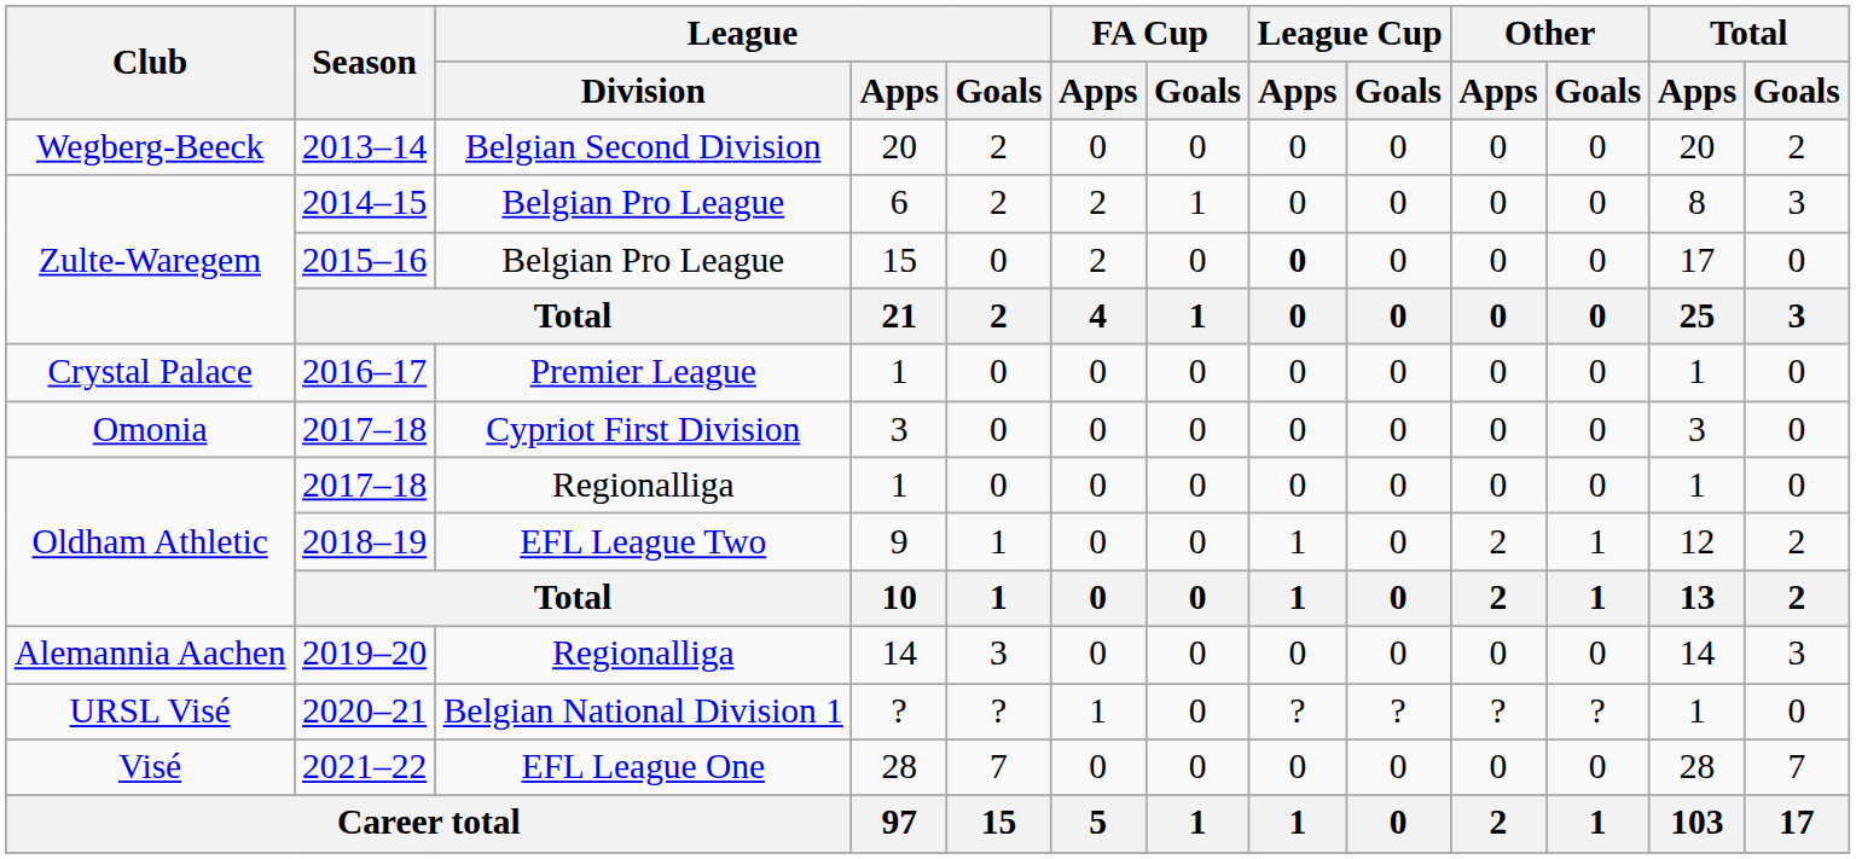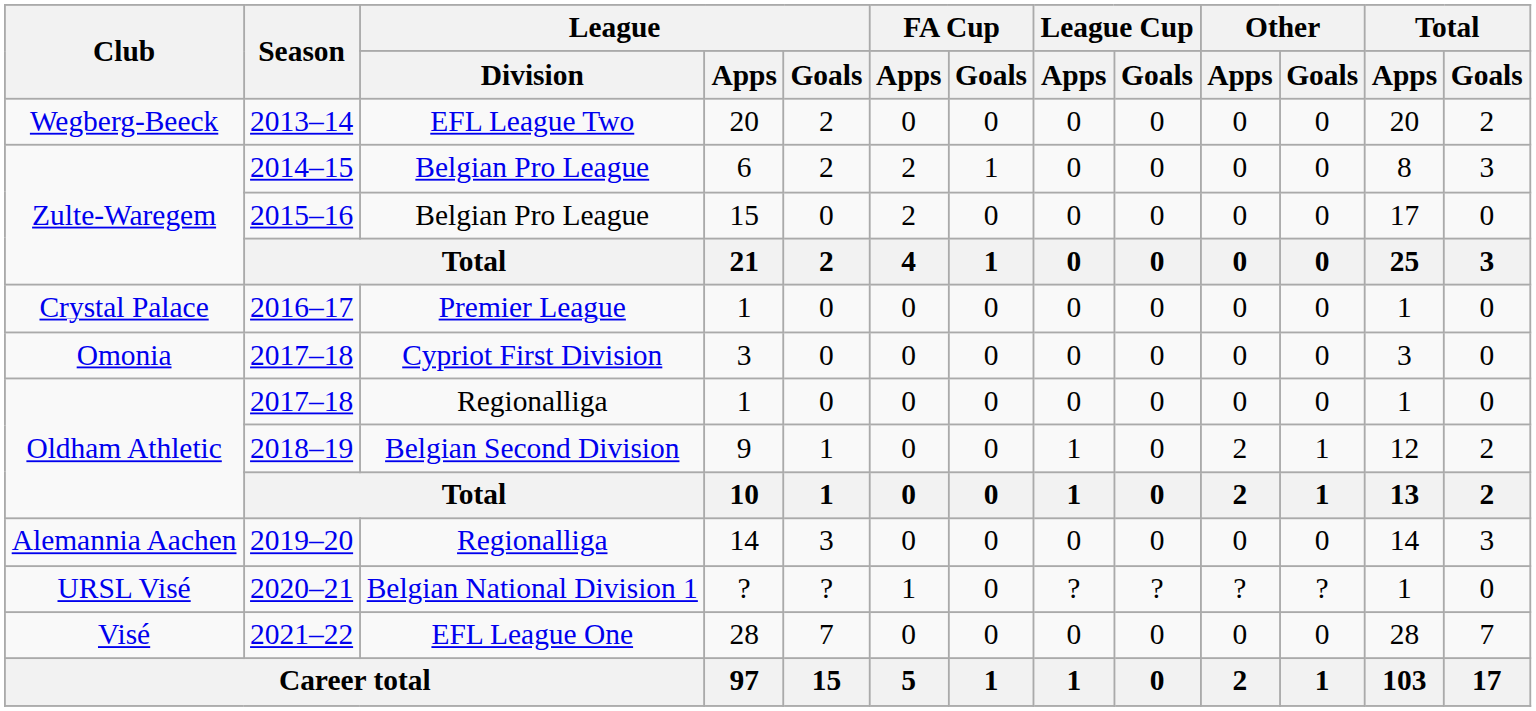 <table class="wikitable" style="text-align: center;">
 <tr>
 <th rowspan=2>Club</th>
 <th rowspan=2>Season</th>
 <th colspan=3>League</th>
 <th colspan=2>FA Cup</th>
 <th colspan=2>League Cup</th>
 <th colspan=2>Other</th>
 <th colspan=2>Total</th>
 </tr>
 <tr>
 <th>Division</th>
 <th>Apps</th>
 <th>Goals</th>
 <th>Apps</th>
 <th>Goals</th>
 <th>Apps</th>
 <th>Goals</th>
 <th>Apps</th>
 <th>Goals</th>
 <th>Apps</th>
 <th>Goals</th>
 </tr>
 <tr>
 <td><a href='#'>Wegberg-Beeck</a></td>
 <td><a href='#'>2013–14</a></td>
-<td><a href='#'>Belgian Second Division</a></td>
+<td><a href='#'>EFL League Two</a></td>
 <td>20</td>
 <td>2</td>
 <td>0</td>
 <td>0</td>
 <td>0</td>
 <td>0</td>
 <td>0</td>
 <td>0</td>
 <td>20</td>
 <td>2</td>
 </tr>
 <tr>
 <td rowspan=3><a href='#'>Zulte-Waregem</a></td>
 <td><a href='#'>2014–15</a></td>
 <td><a href='#'>Belgian Pro League</a></td>
 <td>6</td>
 <td>2</td>
 <td>2</td>
 <td>1</td>
 <td>0</td>
 <td>0</td>
 <td>0</td>
 <td>0</td>
 <td>8</td>
 <td>3</td>
 </tr>
 <tr>
 <td><a href='#'>2015–16</a></td>
 <td>Belgian Pro League</td>
 <td>15</td>
 <td>0</td>
 <td>2</td>
 <td>0</td>
-<td><strong>0</strong></td>
+<td>0</td>
 <td>0</td>
 <td>0</td>
 <td>0</td>
 <td>17</td>
 <td>0</td>
 </tr>
 <tr>
 <th colspan=2>Total</th>
 <th>21</th>
 <th>2</th>
 <th>4</th>
 <th>1</th>
 <th>0</th>
 <th>0</th>
 <th>0</th>
 <th>0</th>
 <th>25</th>
 <th>3</th>
 </tr>
 <tr>
 <td><a href='#'>Crystal Palace</a></td>
 <td><a href='#'>2016–17</a></td>
 <td><a href='#'>Premier League</a></td>
 <td>1</td>
 <td>0</td>
 <td>0</td>
 <td>0</td>
 <td>0</td>
 <td>0</td>
 <td>0</td>
 <td>0</td>
 <td>1</td>
 <td>0</td>
 </tr>
 <tr>
 <td><a href='#'>Omonia</a></td>
 <td><a href='#'>2017–18</a></td>
 <td><a href='#'>Cypriot First Division</a></td>
 <td>3</td>
 <td>0</td>
 <td>0</td>
 <td>0</td>
 <td>0</td>
 <td>0</td>
 <td>0</td>
 <td>0</td>
 <td>3</td>
 <td>0</td>
 </tr>
 <tr>
 <td rowspan="3"><a href='#'>Oldham Athletic</a></td>
 <td><a href='#'>2017–18</a></td>
 <td>Regionalliga</td>
 <td>1</td>
 <td>0</td>
 <td>0</td>
 <td>0</td>
 <td>0</td>
 <td>0</td>
 <td>0</td>
 <td>0</td>
 <td>1</td>
 <td>0</td>
 </tr>
 <tr>
 <td><a href='#'>2018–19</a></td>
-<td><a href='#'>EFL League Two</a></td>
+<td><a href='#'>Belgian Second Division</a></td>
 <td>9</td>
 <td>1</td>
 <td>0</td>
 <td>0</td>
 <td>1</td>
 <td>0</td>
 <td>2</td>
 <td>1</td>
 <td>12</td>
 <td>2</td>
 </tr>
 <tr>
 <th colspan="2">Total</th>
 <th>10</th>
 <th>1</th>
 <th>0</th>
 <th>0</th>
 <th>1</th>
 <th>0</th>
 <th>2</th>
 <th>1</th>
 <th>13</th>
 <th>2</th>
 </tr>
 <tr>
 <td><a href='#'>Alemannia Aachen</a></td>
 <td><a href='#'>2019–20</a></td>
 <td><a href='#'>Regionalliga</a></td>
 <td>14</td>
 <td>3</td>
 <td>0</td>
 <td>0</td>
 <td>0</td>
 <td>0</td>
 <td>0</td>
 <td>0</td>
 <td>14</td>
 <td>3</td>
 </tr>
 <tr>
 <td><a href='#'>URSL Visé</a></td>
 <td><a href='#'>2020–21</a></td>
 <td><a href='#'>Belgian National Division 1</a></td>
 <td>?</td>
 <td>?</td>
 <td>1</td>
 <td>0</td>
 <td>?</td>
 <td>?</td>
 <td>?</td>
 <td>?</td>
 <td>1</td>
 <td>0</td>
 </tr>
 <tr>
 <td><a href='#'>Visé</a></td>
 <td><a href='#'>2021–22</a></td>
 <td><a href='#'>EFL League One</a></td>
 <td>28</td>
 <td>7</td>
 <td>0</td>
 <td>0</td>
 <td>0</td>
 <td>0</td>
 <td>0</td>
 <td>0</td>
 <td>28</td>
 <td>7</td>
 </tr>
 <tr>
 <th colspan="3">Career total</th>
 <th>97</th>
 <th>15</th>
 <th>5</th>
 <th>1</th>
 <th>1</th>
 <th>0</th>
 <th>2</th>
 <th>1</th>
 <th>103</th>
 <th>17</th>
 </tr>
 </table>
